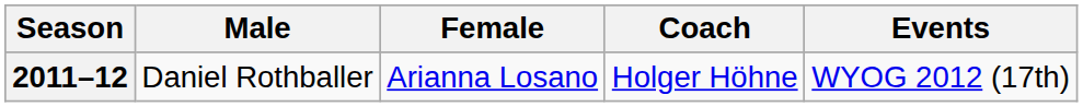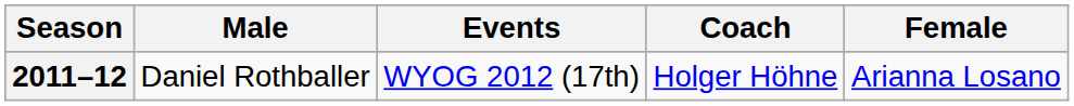 <table class="wikitable">
 <tr>
 <th scope="col">Season</th>
 <th scope="col">Male</th>
+<th scope="col">Events</th>
+<th scope="col">Coach</th>
 <th scope="col">Female</th>
-<th scope="col">Coach</th>
-<th scope="col">Events</th>
 </tr>
 <tr>
 <th scope="row">2011–12</th>
 <td>Daniel Rothballer</td>
+<td><a href='#'>WYOG 2012</a> (17th)</td>
+<td><a href='#'>Holger Höhne</a></td>
 <td><a href='#'>Arianna Losano</a></td>
-<td><a href='#'>Holger Höhne</a></td>
-<td><a href='#'>WYOG 2012</a> (17th)</td>
 </tr>
 </table>
